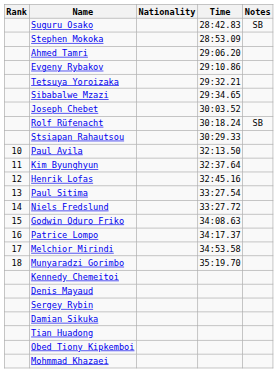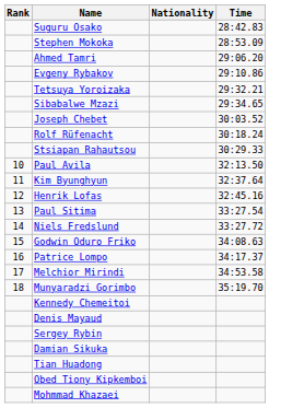 <table class="wikitable sortable" style="text-align:center">
 <tr>
 <th>Rank</th>
 <th>Name</th>
 <th>Nationality</th>
 <th>Time</th>
-<th>Notes</th>
 </tr>
 <tr>
 <td></td>
 <td align=left><a href='#'>Suguru Osako</a></td>
 <td align=left></td>
 <td>28:42.83</td>
-<td>SB</td>
 </tr>
 <tr>
 <td></td>
 <td align=left><a href='#'>Stephen Mokoka</a></td>
 <td align=left></td>
 <td>28:53.09</td>
-<td></td>
 </tr>
 <tr>
 <td></td>
 <td align=left><a href='#'>Ahmed Tamri</a></td>
 <td align=left></td>
 <td>29:06.20</td>
-<td></td>
 </tr>
 <tr>
 <td></td>
 <td align=left><a href='#'>Evgeny Rybakov</a></td>
 <td align=left></td>
 <td>29:10.86</td>
-<td></td>
 </tr>
 <tr>
 <td></td>
 <td align=left><a href='#'>Tetsuya Yoroizaka</a></td>
 <td align=left></td>
 <td>29:32.21</td>
-<td></td>
 </tr>
 <tr>
 <td></td>
 <td align=left><a href='#'>Sibabalwe Mzazi</a></td>
 <td align=left></td>
 <td>29:34.65</td>
-<td></td>
 </tr>
 <tr>
 <td></td>
 <td align=left><a href='#'>Joseph Chebet</a></td>
 <td align=left></td>
 <td>30:03.52</td>
-<td></td>
 </tr>
 <tr>
 <td></td>
 <td align=left><a href='#'>Rolf Rüfenacht</a></td>
 <td align=left></td>
 <td>30:18.24</td>
-<td>SB</td>
 </tr>
 <tr>
 <td></td>
 <td align=left><a href='#'>Stsiapan Rahautsou</a></td>
 <td align=left></td>
 <td>30:29.33</td>
-<td></td>
 </tr>
 <tr>
 <td>10</td>
 <td align=left><a href='#'>Paul Avila</a></td>
 <td align=left></td>
 <td>32:13.50</td>
-<td></td>
 </tr>
 <tr>
 <td>11</td>
 <td align=left><a href='#'>Kim Byunghyun</a></td>
 <td align=left></td>
 <td>32:37.64</td>
-<td></td>
 </tr>
 <tr>
 <td>12</td>
 <td align=left><a href='#'>Henrik Lofas</a></td>
 <td align=left></td>
 <td>32:45.16</td>
-<td></td>
 </tr>
 <tr>
 <td>13</td>
 <td align=left><a href='#'>Paul Sitima</a></td>
 <td align=left></td>
 <td>33:27.54</td>
-<td></td>
 </tr>
 <tr>
 <td>14</td>
 <td align=left><a href='#'>Niels Fredslund</a></td>
 <td align=left></td>
 <td>33:27.72</td>
-<td></td>
 </tr>
 <tr>
 <td>15</td>
 <td align=left><a href='#'>Godwin Oduro Friko</a></td>
 <td align=left></td>
 <td>34:08.63</td>
-<td></td>
 </tr>
 <tr>
 <td>16</td>
 <td align=left><a href='#'>Patrice Lompo</a></td>
 <td align=left></td>
 <td>34:17.37</td>
-<td></td>
 </tr>
 <tr>
 <td>17</td>
 <td align=left><a href='#'>Melchior Mirindi</a></td>
 <td align=left></td>
 <td>34:53.58</td>
-<td></td>
 </tr>
 <tr>
 <td>18</td>
 <td align=left><a href='#'>Munyaradzi Gorimbo</a></td>
 <td align=left></td>
 <td>35:19.70</td>
-<td></td>
 </tr>
 <tr>
 <td></td>
 <td align=left><a href='#'>Kennedy Chemeitoi</a></td>
 <td align=left></td>
-<td></td>
 <td></td>
 </tr>
 <tr>
 <td></td>
 <td align=left><a href='#'>Denis Mayaud</a></td>
 <td align=left></td>
 <td></td>
-<td></td>
 </tr>
 <tr>
 <td></td>
 <td align=left><a href='#'>Sergey Rybin</a></td>
 <td align=left></td>
-<td></td>
 <td></td>
 </tr>
 <tr>
 <td></td>
 <td align=left><a href='#'>Damian Sikuka</a></td>
 <td align=left></td>
 <td></td>
-<td></td>
 </tr>
 <tr>
 <td></td>
 <td align=left><a href='#'>Tian Huadong</a></td>
 <td align=left></td>
-<td></td>
 <td></td>
 </tr>
 <tr>
 <td></td>
 <td align=left><a href='#'>Obed Tiony Kipkemboi</a></td>
 <td align=left></td>
 <td></td>
-<td></td>
 </tr>
 <tr>
 <td></td>
 <td align=left><a href='#'>Mohmmad Khazaei</a></td>
 <td align=left></td>
 <td></td>
-<td></td>
 </tr>
 </table>
